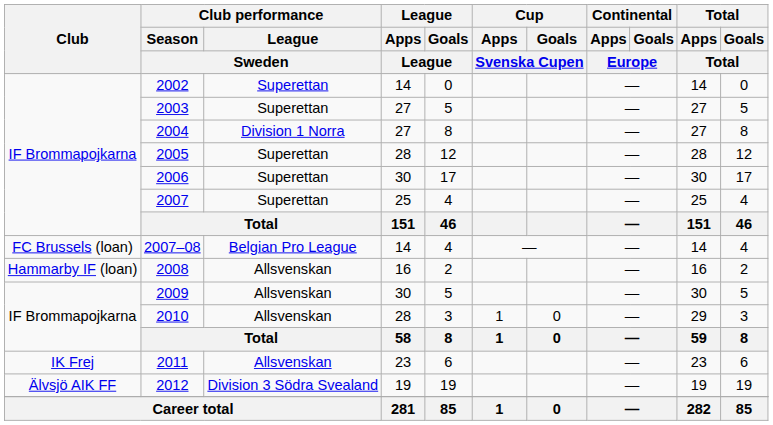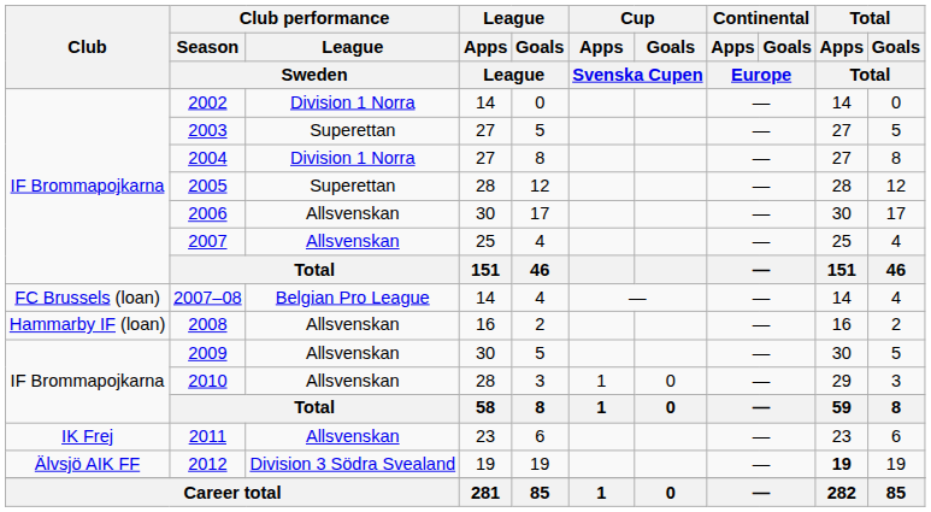 <table class="wikitable" style="text-align:center">
 <tr>
 <th rowspan="3">Club</th>
 <th colspan="2">Club performance</th>
 <th colspan="2">League</th>
 <th colspan="2">Cup</th>
 <th colspan="2">Continental</th>
 <th colspan="2">Total</th>
 </tr>
 <tr>
 <th>Season</th>
 <th>League</th>
 <th>Apps</th>
 <th>Goals</th>
 <th>Apps</th>
 <th>Goals</th>
 <th>Apps</th>
 <th>Goals</th>
 <th>Apps</th>
 <th>Goals</th>
 </tr>
 <tr>
 <th colspan="2">Sweden</th>
 <th colspan="2">League</th>
 <th colspan="2"><a href='#'>Svenska Cupen</a></th>
 <th colspan="2"><a href='#'>Europe</a></th>
 <th colspan="2">Total</th>
 </tr>
 <tr>
 <td rowspan="7"><a href='#'>IF Brommapojkarna</a></td>
 <td><a href='#'>2002</a></td>
-<td><a href='#'>Superettan</a></td>
+<td><a href='#'>Division 1 Norra</a></td>
 <td>14</td>
 <td>0</td>
 <td></td>
 <td></td>
 <td colspan="2">—</td>
 <td>14</td>
 <td>0</td>
 </tr>
 <tr>
 <td><a href='#'>2003</a></td>
 <td>Superettan</td>
 <td>27</td>
 <td>5</td>
 <td></td>
 <td></td>
 <td colspan="2">—</td>
 <td>27</td>
 <td>5</td>
 </tr>
 <tr>
 <td><a href='#'>2004</a></td>
 <td><a href='#'>Division 1 Norra</a></td>
 <td>27</td>
 <td>8</td>
 <td></td>
 <td></td>
 <td colspan="2">—</td>
 <td>27</td>
 <td>8</td>
 </tr>
 <tr>
 <td><a href='#'>2005</a></td>
 <td>Superettan</td>
 <td>28</td>
 <td>12</td>
 <td></td>
 <td></td>
 <td colspan="2">—</td>
 <td>28</td>
 <td>12</td>
 </tr>
 <tr>
 <td><a href='#'>2006</a></td>
-<td>Superettan</td>
+<td>Allsvenskan</td>
 <td>30</td>
 <td>17</td>
 <td></td>
 <td></td>
 <td colspan="2">—</td>
 <td>30</td>
 <td>17</td>
 </tr>
 <tr>
 <td><a href='#'>2007</a></td>
-<td>Superettan</td>
+<td><a href='#'>Allsvenskan</a></td>
 <td>25</td>
 <td>4</td>
 <td></td>
 <td></td>
 <td colspan="2">—</td>
 <td>25</td>
 <td>4</td>
 </tr>
 <tr>
 <th colspan="2">Total</th>
 <th>151</th>
 <th>46</th>
 <th></th>
 <th></th>
 <th colspan="2">—</th>
 <th>151</th>
 <th>46</th>
 </tr>
 <tr>
 <td><a href='#'>FC Brussels</a> (loan)</td>
 <td><a href='#'>2007–08</a></td>
 <td><a href='#'>Belgian Pro League</a></td>
 <td>14</td>
 <td>4</td>
 <td colspan="2">—</td>
 <td colspan="2">—</td>
 <td>14</td>
 <td>4</td>
 </tr>
 <tr>
 <td><a href='#'>Hammarby IF</a> (loan)</td>
 <td><a href='#'>2008</a></td>
 <td>Allsvenskan</td>
 <td>16</td>
 <td>2</td>
 <td></td>
 <td></td>
 <td colspan="2">—</td>
 <td>16</td>
 <td>2</td>
 </tr>
 <tr>
 <td rowspan="3">IF Brommapojkarna</td>
 <td><a href='#'>2009</a></td>
 <td>Allsvenskan</td>
 <td>30</td>
 <td>5</td>
 <td></td>
 <td></td>
 <td colspan="2">—</td>
 <td>30</td>
 <td>5</td>
 </tr>
 <tr>
 <td><a href='#'>2010</a></td>
 <td>Allsvenskan</td>
 <td>28</td>
 <td>3</td>
 <td>1</td>
 <td>0</td>
 <td colspan="2">—</td>
 <td>29</td>
 <td>3</td>
 </tr>
 <tr>
 <th colspan="2">Total</th>
 <th>58</th>
 <th>8</th>
 <th>1</th>
 <th>0</th>
 <th colspan="2">—</th>
 <th>59</th>
 <th>8</th>
 </tr>
 <tr>
 <td><a href='#'>IK Frej</a></td>
 <td><a href='#'>2011</a></td>
 <td><a href='#'>Allsvenskan</a></td>
 <td>23</td>
 <td>6</td>
 <td></td>
 <td></td>
 <td colspan="2">—</td>
 <td>23</td>
 <td>6</td>
 </tr>
 <tr>
 <td><a href='#'>Älvsjö AIK FF</a></td>
 <td><a href='#'>2012</a></td>
 <td><a href='#'>Division 3 Södra Svealand</a></td>
 <td>19</td>
 <td>19</td>
 <td></td>
 <td></td>
 <td colspan="2">—</td>
-<td>19</td>
+<td><strong>19</strong></td>
 <td>19</td>
 </tr>
 <tr>
 </tr>
 <tr>
 <th colspan="3">Career total</th>
 <th>281</th>
 <th>85</th>
 <th>1</th>
 <th>0</th>
 <th colspan="2">—</th>
 <th>282</th>
 <th>85</th>
 </tr>
 </table>
